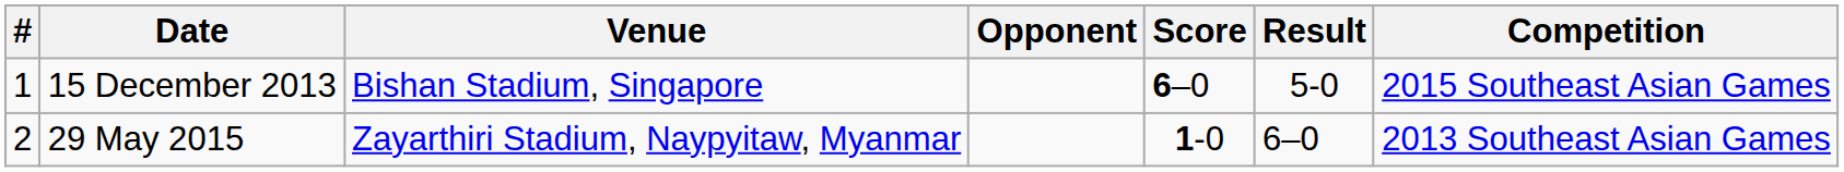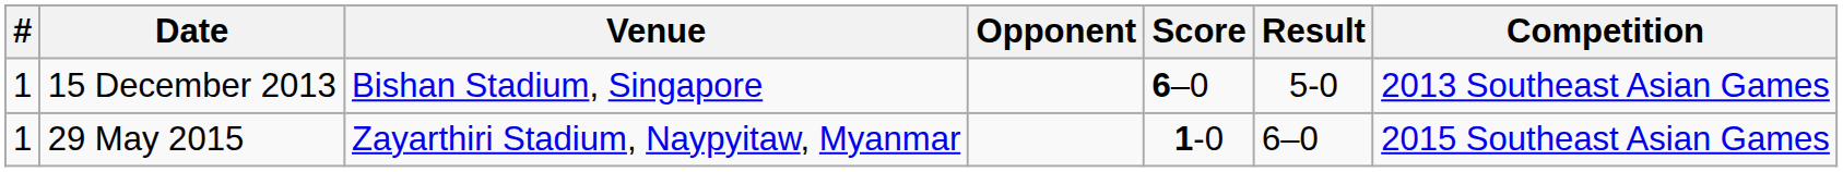 <table class="wikitable">
 <tr>
 <th>#</th>
 <th>Date</th>
 <th>Venue</th>
 <th>Opponent</th>
 <th>Score</th>
 <th>Result</th>
 <th>Competition</th>
 </tr>
 <tr>
 <td>1</td>
 <td>15 December 2013</td>
 <td><a href='#'>Bishan Stadium</a>, <a href='#'>Singapore</a></td>
 <td></td>
 <td><strong>6</strong>–0</td>
 <td align=center>5-0</td>
-<td><a href='#'>2015 Southeast Asian Games</a></td>
+<td><a href='#'>2013 Southeast Asian Games</a></td>
 </tr>
 <tr>
-<td>2</td>
+<td>1</td>
 <td>29 May 2015</td>
 <td><a href='#'>Zayarthiri Stadium</a>, <a href='#'>Naypyitaw</a>, <a href='#'>Myanmar</a></td>
 <td></td>
 <td align=center><strong>1</strong>-0</td>
 <td>6–0</td>
-<td><a href='#'>2013 Southeast Asian Games</a></td>
+<td><a href='#'>2015 Southeast Asian Games</a></td>
 </tr>
 </table>
